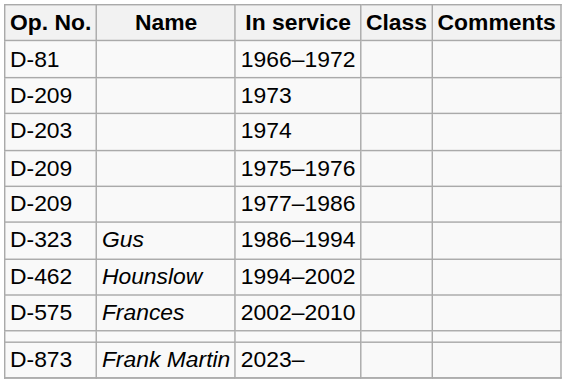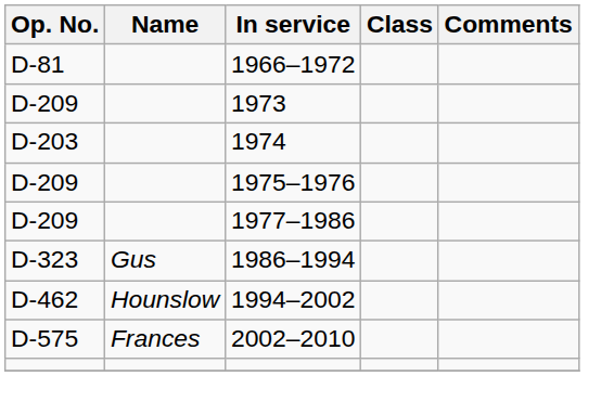 <table class="wikitable">
 <tr>
 <th>Op. No.</th>
 <th>Name</th>
 <th>In service</th>
 <th>Class</th>
 <th>Comments</th>
 </tr>
 <tr>
 <td>D-81</td>
 <td></td>
 <td>1966–1972</td>
 <td></td>
 <td></td>
 </tr>
 <tr>
 <td>D-209</td>
 <td></td>
 <td>1973</td>
 <td></td>
 <td></td>
 </tr>
 <tr>
 <td>D-203</td>
 <td></td>
 <td>1974</td>
 <td></td>
 <td></td>
 </tr>
 <tr>
 <td>D-209</td>
 <td></td>
 <td>1975–1976</td>
 <td></td>
 <td></td>
 </tr>
 <tr>
 <td>D-209</td>
 <td></td>
 <td>1977–1986</td>
 <td></td>
 <td></td>
 </tr>
 <tr>
 <td>D-323</td>
 <td><em>Gus</em></td>
 <td>1986–1994</td>
 <td></td>
 <td></td>
 </tr>
 <tr>
 <td>D-462</td>
 <td><em>Hounslow</em></td>
 <td>1994–2002</td>
 <td></td>
 <td></td>
 </tr>
 <tr>
 <td>D-575</td>
 <td><em>Frances</em></td>
 <td>2002–2010</td>
 <td></td>
 <td></td>
 </tr>
 <tr>
 <td></td>
 <td></td>
 <td></td>
 <td></td>
 <td></td>
 </tr>
 <tr>
-<td>D-873</td>
-<td><em>Frank Martin</em></td>
-<td>2023–</td>
-<td></td>
-<td></td>
-</tr>
-<tr>
 </tr>
 </table>
